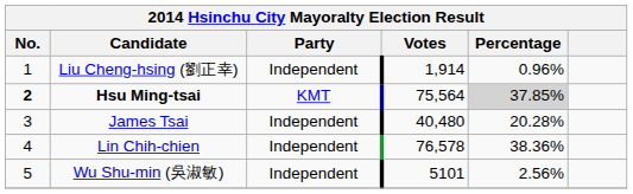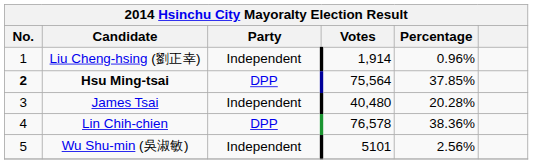 <table class="wikitable collapsible" style="text-align:center;margin: 1em auto;">
 <tr>
 <th colspan="7" width=620px>2014 <a href='#'>Hsinchu City</a> Mayoralty Election Result</th>
 </tr>
 <tr>
 <th width=35>No.</th>
 <th width=180>Candidate</th>
 <th width=120>Party</th>
 <th width=75>Votes</th>
 <th width=75>Percentage</th>
 <th width=49></th>
 </tr>
 <tr>
 <td>1</td>
 <td><a href='#'>Liu Cheng-hsing</a> (劉正幸)</td>
 <td>Independent</td>
 <td style="border-left:4px solid #000000;" align="right">1,914</td>
 <td align="right">0.96%</td>
 <td align="center"></td>
 </tr>
 <tr>
 <td><strong>2</strong></td>
 <td><strong>Hsu Ming-tsai</strong></td>
-<td><a href='#'>KMT</a></td>
+<td><a href='#'>DPP</a></td>
 <td style="border-left:4px solid #000099;" align="right">75,564</td>
-<td align="right" style="background: lightgrey;">37.85%</td>
+<td align="right">37.85%</td>
 <td align="center"></td>
 </tr>
 <tr>
 <td>3</td>
 <td><a href='#'>James Tsai</a></td>
 <td>Independent</td>
 <td style="border-left:4px solid #000000;" align="right">40,480</td>
 <td align="right">20.28%</td>
 <td align="center"></td>
 </tr>
 <tr>
 <td>4</td>
 <td><a href='#'>Lin Chih-chien</a></td>
-<td>Independent</td>
+<td><a href='#'>DPP</a></td>
 <td style="border-left:4px solid #1B9431;" align="right">76,578</td>
 <td align="right">38.36%</td>
 <td align="center"><div></div></td>
 </tr>
 <tr>
 <td>5</td>
 <td><a href='#'>Wu Shu-min</a> (吳淑敏)</td>
 <td>Independent</td>
 <td style="border-left:4px solid #000000;" align="right">5101</td>
 <td align="right">2.56%</td>
 <td align="center"></td>
 </tr>
 <tr bgcolor=EEEEEE>
 </tr>
 </table>
